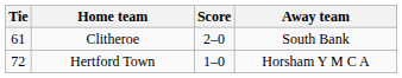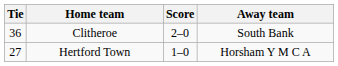 <table class="wikitable" style="text-align:center;">
 <tr>
 <th width=20>Tie</th>
 <th width=175>Home team</th>
 <th width=20>Score</th>
 <th width=175>Away team</th>
 </tr>
 <tr>
-<td>61</td>
+<td>36</td>
 <td>Clitheroe</td>
 <td>2–0</td>
 <td>South Bank</td>
 </tr>
 <tr>
-<td>72</td>
+<td>27</td>
 <td>Hertford Town</td>
 <td>1–0</td>
 <td>Horsham Y M C A</td>
 </tr>
 </table>
